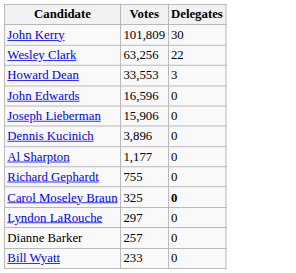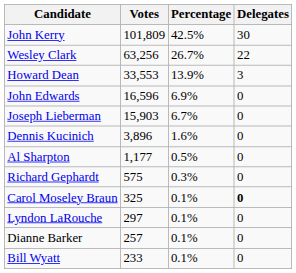 <table class="wikitable">
 <tr>
 <th>Candidate</th>
 <th>Votes</th>
+<th>Percentage</th>
 <th>Delegates</th>
 </tr>
 <tr>
 <td><a href='#'>John Kerry</a></td>
 <td>101,809</td>
+<td>42.5%</td>
 <td>30</td>
 </tr>
 <tr>
 <td><a href='#'>Wesley Clark</a></td>
 <td>63,256</td>
+<td>26.7%</td>
 <td>22</td>
 </tr>
 <tr>
 <td><a href='#'>Howard Dean</a></td>
 <td>33,553</td>
+<td>13.9%</td>
 <td>3</td>
 </tr>
 <tr>
 <td><a href='#'>John Edwards</a></td>
 <td>16,596</td>
+<td>6.9%</td>
 <td>0</td>
 </tr>
 <tr>
 <td><a href='#'>Joseph Lieberman</a></td>
-<td>15,906</td>
+<td>15,903</td>
+<td>6.7%</td>
 <td>0</td>
 </tr>
 <tr>
 <td><a href='#'>Dennis Kucinich</a></td>
 <td>3,896</td>
+<td>1.6%</td>
 <td>0</td>
 </tr>
 <tr>
 <td><a href='#'>Al Sharpton</a></td>
 <td>1,177</td>
+<td>0.5%</td>
 <td>0</td>
 </tr>
 <tr>
 <td><a href='#'>Richard Gephardt</a></td>
-<td>755</td>
+<td>575</td>
+<td>0.3%</td>
 <td>0</td>
 </tr>
 <tr>
 <td><a href='#'>Carol Moseley Braun</a></td>
 <td>325</td>
+<td>0.1%</td>
 <td><strong>0</strong></td>
 </tr>
 <tr>
 <td><a href='#'>Lyndon LaRouche</a></td>
 <td>297</td>
+<td>0.1%</td>
 <td>0</td>
 </tr>
 <tr>
 <td>Dianne Barker</td>
 <td>257</td>
+<td>0.1%</td>
 <td>0</td>
 </tr>
 <tr>
 <td><a href='#'>Bill Wyatt</a></td>
 <td>233</td>
+<td>0.1%</td>
 <td>0</td>
 </tr>
 </table>
